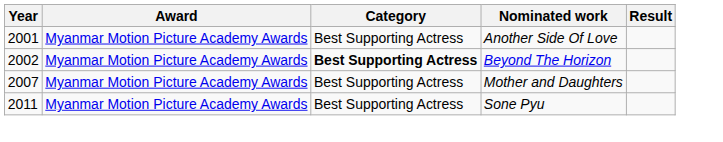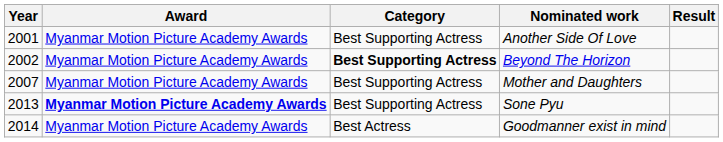 <table class="wikitable" style="font-size: 95%">
 <tr>
 <th>Year</th>
 <th>Award</th>
 <th>Category</th>
 <th>Nominated work</th>
 <th>Result</th>
 </tr>
 <tr>
 <td>2001</td>
 <td><a href='#'>Myanmar Motion Picture Academy Awards</a></td>
 <td>Best Supporting Actress</td>
 <td><em>Another Side Of Love</em></td>
 <td></td>
 </tr>
 <tr>
 <td>2002</td>
 <td><a href='#'>Myanmar Motion Picture Academy Awards</a></td>
 <td><strong>Best Supporting Actress</strong></td>
 <td><em><a href='#'>Beyond The Horizon</a></em></td>
 <td></td>
 </tr>
 <tr>
 <td>2007</td>
 <td><a href='#'>Myanmar Motion Picture Academy Awards</a></td>
 <td>Best Supporting Actress</td>
 <td><em>Mother and Daughters</em></td>
 <td></td>
 </tr>
 <tr>
-<td>2011</td>
-<td><a href='#'>Myanmar Motion Picture Academy Awards</a></td>
+<td>2013</td>
+<td><strong><a href='#'>Myanmar Motion Picture Academy Awards</a></strong></td>
 <td>Best Supporting Actress</td>
 <td><em>Sone Pyu</em></td>
 <td></td>
 </tr>
+<tr>
+<td>2014</td>
+<td><a href='#'>Myanmar Motion Picture Academy Awards</a></td>
+<td>Best Actress</td>
+<td><em>Goodmanner exist in mind</em></td>
+<td></td>
+</tr>
 </table>
